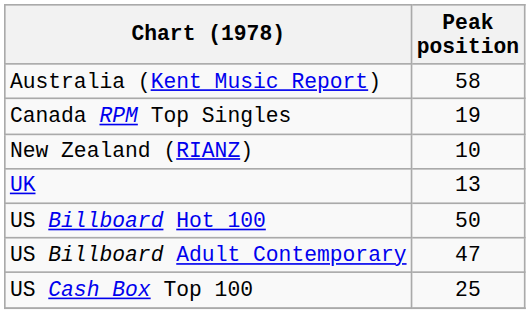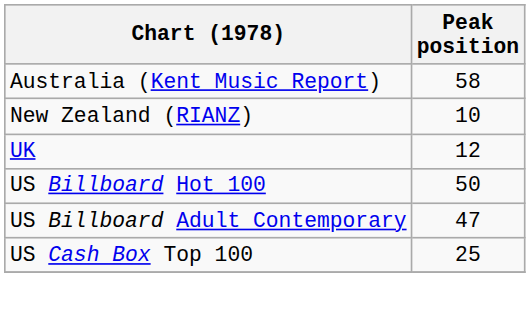 <table class="wikitable sortable">
 <tr>
 <th>Chart (1978)</th>
 <th>Peak<br>position</th>
 </tr>
 <tr>
 <td>Australia (<a href='#'>Kent Music Report</a>)</td>
 <td style="text-align:center;">58</td>
 </tr>
 <tr>
-<td>Canada <em><a href='#'>RPM</a></em> Top Singles</td>
-<td style="text-align:center;">19</td>
-</tr>
-<tr>
 <td>New Zealand (<a href='#'>RIANZ</a>)</td>
 <td style="text-align:center;">10</td>
 </tr>
 <tr>
 <td><a href='#'>UK</a></td>
-<td style="text-align:center;">13</td>
+<td style="text-align:center;">12</td>
 </tr>
 <tr>
 <td>US <em><a href='#'>Billboard</a></em> <a href='#'>Hot 100</a></td>
 <td style="text-align:center;">50</td>
 </tr>
 <tr>
 <td>US <em>Billboard</em> <a href='#'>Adult Contemporary</a></td>
 <td style="text-align:center;">47</td>
 </tr>
 <tr>
 <td>US <a href='#'><em>Cash Box</em></a> Top 100</td>
 <td align="center">25</td>
 </tr>
 <tr>
 </tr>
 </table>
